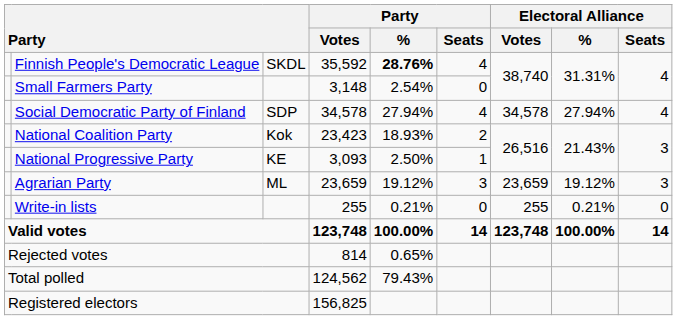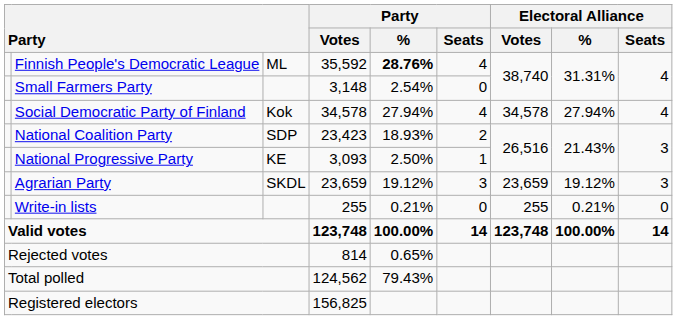 <table class="wikitable" border="1" style="text-align:right;">
 <tr>
 <th style="text-align:left;" valign=bottom rowspan=2 colspan=3>Party</th>
 <th colspan=3>Party</th>
 <th colspan=3>Electoral Alliance</th>
 </tr>
 <tr>
 <th align=center valign=bottom width="50">Votes</th>
 <th align=center valign=bottom width="50">%</th>
 <th align=center valign=bottom width="50">Seats</th>
 <th align=center valign=bottom width="50">Votes</th>
 <th align=center valign=bottom width="50">%</th>
 <th align=center valign=bottom width="50">Seats</th>
 </tr>
 <tr>
 <td></td>
 <td align=left><a href='#'>Finnish People's Democratic League</a></td>
-<td align=left>SKDL</td>
+<td align=left>ML</td>
 <td>35,592</td>
 <td><strong>28.76%</strong></td>
 <td>4</td>
 <td rowspan=2>38,740</td>
 <td rowspan=2>31.31%</td>
 <td rowspan=2>4</td>
 </tr>
 <tr>
 <td></td>
 <td align=left><a href='#'>Small Farmers Party</a></td>
 <td align=left></td>
 <td>3,148</td>
 <td>2.54%</td>
 <td>0</td>
 </tr>
 <tr>
 <td></td>
 <td align=left style="white-space: nowrap;"><a href='#'>Social Democratic Party of Finland</a></td>
-<td align=left>SDP</td>
+<td align=left>Kok</td>
 <td>34,578</td>
 <td>27.94%</td>
 <td>4</td>
 <td>34,578</td>
 <td>27.94%</td>
 <td>4</td>
 </tr>
 <tr>
 <td></td>
 <td align=left><a href='#'>National Coalition Party</a></td>
-<td align=left>Kok</td>
+<td align=left>SDP</td>
 <td>23,423</td>
 <td>18.93%</td>
 <td>2</td>
 <td rowspan=2>26,516</td>
 <td rowspan=2>21.43%</td>
 <td rowspan=2>3</td>
 </tr>
 <tr>
 <td></td>
 <td align=left><a href='#'>National Progressive Party</a></td>
 <td align=left>KE</td>
 <td>3,093</td>
 <td>2.50%</td>
 <td>1</td>
 </tr>
 <tr>
 <td></td>
 <td align=left><a href='#'>Agrarian Party</a></td>
-<td align=left>ML</td>
+<td align=left>SKDL</td>
 <td>23,659</td>
 <td>19.12%</td>
 <td>3</td>
 <td>23,659</td>
 <td>19.12%</td>
 <td>3</td>
 </tr>
 <tr>
 <td></td>
 <td align=left><a href='#'>Write-in lists</a></td>
 <td align=left></td>
 <td>255</td>
 <td>0.21%</td>
 <td>0</td>
 <td>255</td>
 <td>0.21%</td>
 <td>0</td>
 </tr>
 <tr style="font-weight:bold">
 <td align=left colspan=3>Valid votes</td>
 <td>123,748</td>
 <td>100.00%</td>
 <td>14</td>
 <td>123,748</td>
 <td>100.00%</td>
 <td>14</td>
 </tr>
 <tr>
 <td align=left colspan=3>Rejected votes</td>
 <td>814</td>
 <td>0.65%</td>
 <td></td>
 <td></td>
 <td></td>
 <td></td>
 </tr>
 <tr>
 <td align=left colspan=3>Total polled</td>
 <td>124,562</td>
 <td>79.43%</td>
 <td></td>
 <td></td>
 <td></td>
 <td></td>
 </tr>
 <tr>
 <td align=left colspan=3>Registered electors</td>
 <td>156,825</td>
 <td></td>
 <td></td>
 <td></td>
 <td></td>
 <td></td>
 </tr>
 </table>
